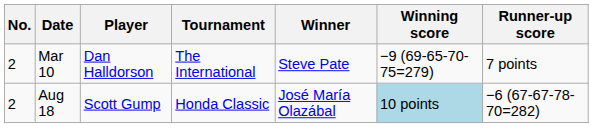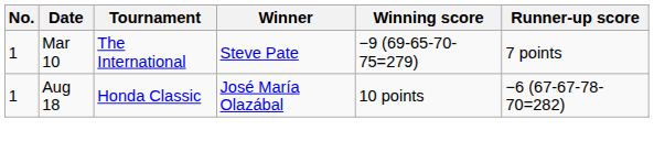 <table class="wikitable" style="font-size:95%;">
 <tr>
 <th>No.</th>
 <th>Date</th>
-<th>Player</th>
 <th>Tournament</th>
 <th>Winner</th>
 <th>Winning score</th>
 <th>Runner-up score</th>
 </tr>
 <tr>
-<td>2</td>
+<td>1</td>
 <td>Mar 10</td>
-<td> <a href='#'>Dan Halldorson</a></td>
 <td><a href='#'>The International</a></td>
 <td> <a href='#'>Steve Pate</a></td>
 <td>−9 (69-65-70-75=279)</td>
 <td>7 points</td>
 </tr>
 <tr>
-<td>2</td>
+<td>1</td>
 <td>Aug 18</td>
-<td> <a href='#'>Scott Gump</a></td>
 <td><a href='#'>Honda Classic</a></td>
 <td> <a href='#'>José María Olazábal</a></td>
-<td style="background: lightblue;">10 points</td>
+<td>10 points</td>
 <td>−6 (67-67-78-70=282)</td>
 </tr>
 </table>
